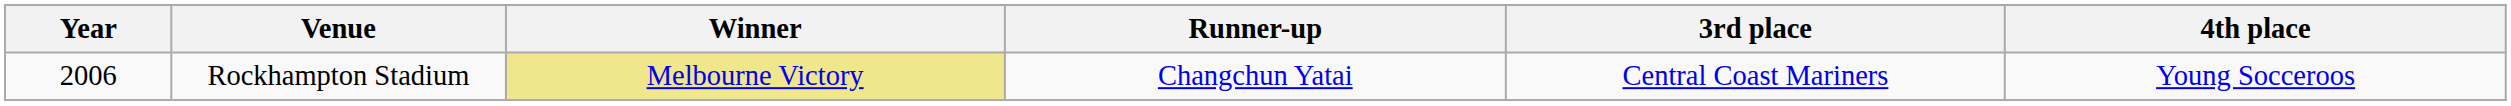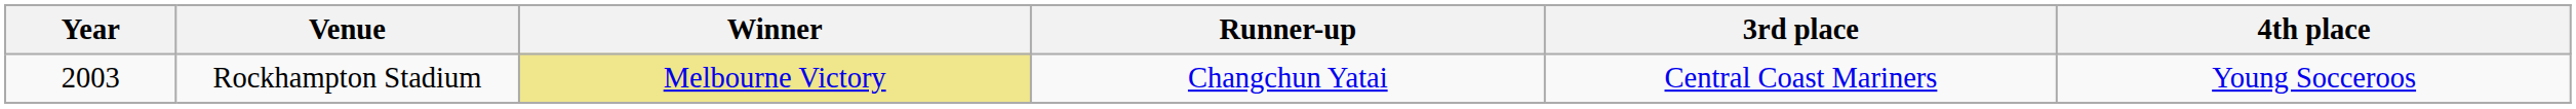 <table class="wikitable" style="font-size:90%; width: 100%; text-align: center;">
 <tr>
 <th width=5%>Year</th>
 <th width=10%>Venue</th>
 <th width=15%>Winner</th>
 <th width=15%>Runner-up</th>
 <th width=15%>3rd place</th>
 <th width=15%>4th place</th>
 </tr>
 <tr>
-<td>2006</td>
+<td>2003</td>
 <td>Rockhampton Stadium</td>
 <td style="background: khaki;"> <a href='#'>Melbourne Victory</a></td>
 <td> <a href='#'>Changchun Yatai</a></td>
 <td> <a href='#'>Central Coast Mariners</a></td>
 <td> <a href='#'>Young Socceroos</a></td>
 </tr>
 </table>
